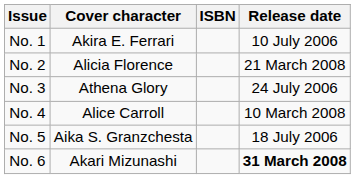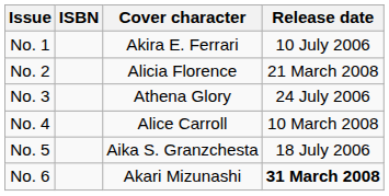 <table class="wikitable" style="text-align:center;">
 <tr>
 <th>Issue</th>
+<th>ISBN</th>
 <th>Cover character</th>
-<th>ISBN</th>
 <th>Release date</th>
 </tr>
 <tr>
 <td>No. 1</td>
+<td></td>
 <td>Akira E. Ferrari</td>
-<td></td>
 <td>10 July 2006</td>
 </tr>
 <tr>
 <td>No. 2</td>
+<td></td>
 <td>Alicia Florence</td>
-<td></td>
 <td>21 March 2008</td>
 </tr>
 <tr>
 <td>No. 3</td>
+<td></td>
 <td>Athena Glory</td>
-<td></td>
 <td>24 July 2006</td>
 </tr>
 <tr>
 <td>No. 4</td>
+<td></td>
 <td>Alice Carroll</td>
-<td></td>
 <td>10 March 2008</td>
 </tr>
 <tr>
 <td>No. 5</td>
+<td></td>
 <td>Aika S. Granzchesta</td>
-<td></td>
 <td>18 July 2006</td>
 </tr>
 <tr>
 <td>No. 6</td>
+<td></td>
 <td>Akari Mizunashi</td>
-<td></td>
 <td><strong>31 March 2008</strong></td>
 </tr>
 </table>
